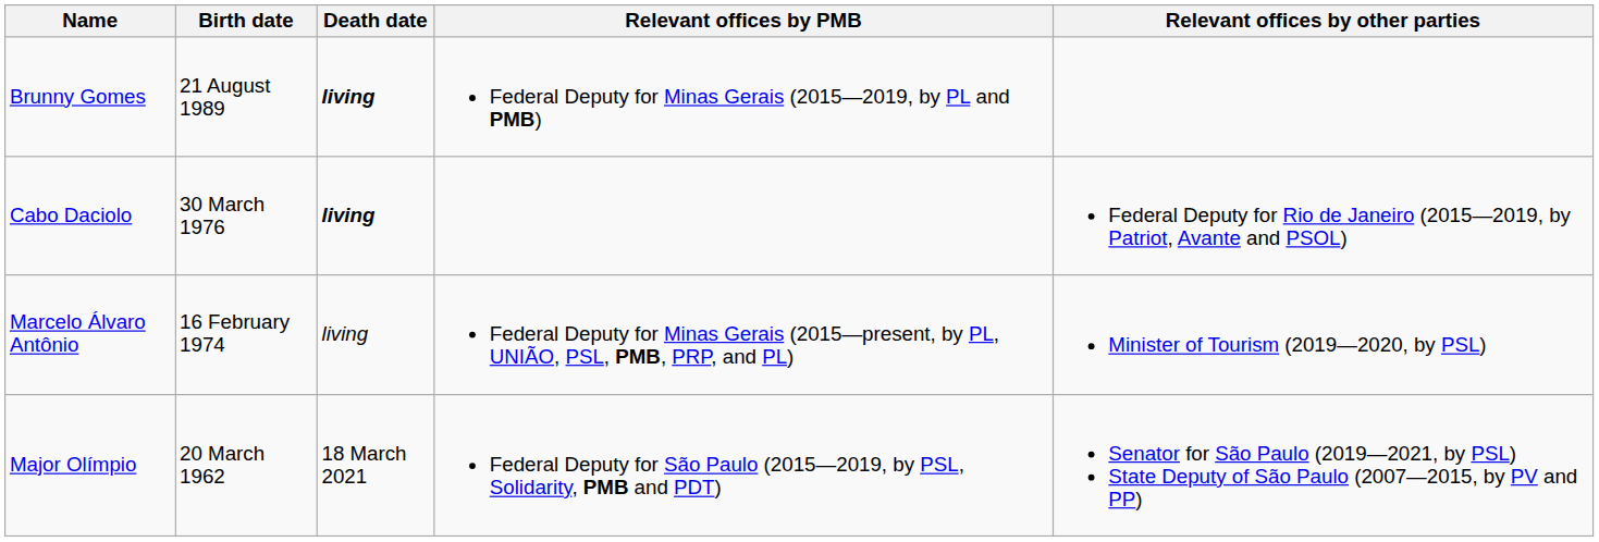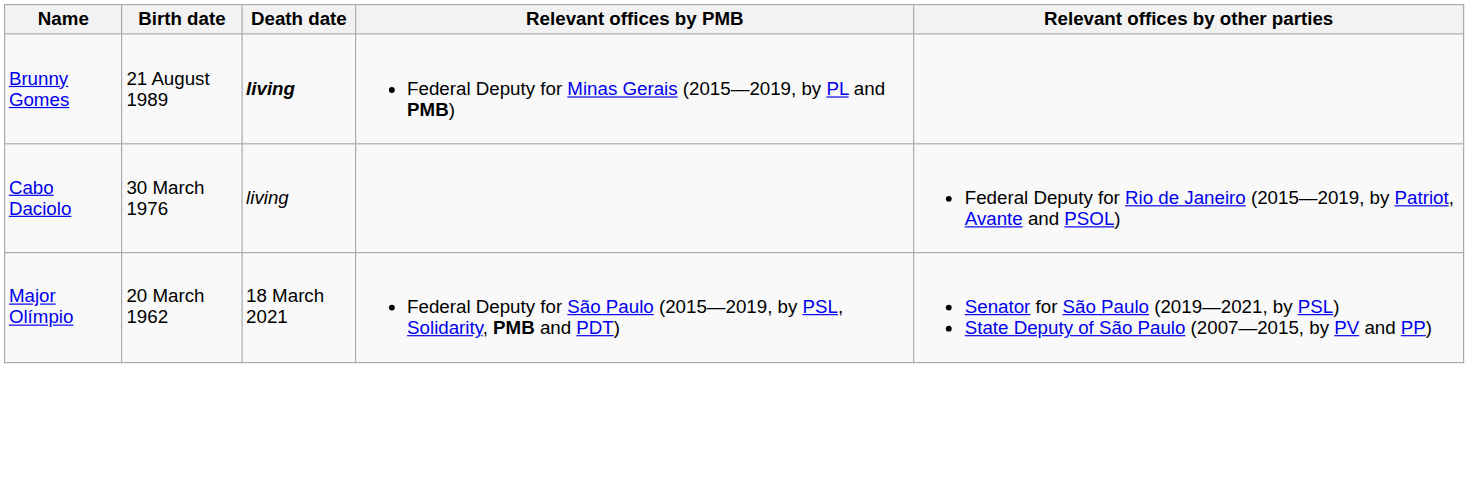 <table class="wikitable">
 <tr>
 <th>Name</th>
 <th>Birth date</th>
 <th>Death date</th>
 <th>Relevant offices by PMB</th>
 <th>Relevant offices by other parties</th>
 </tr>
 <tr>
 <td><a href='#'>Brunny Gomes</a></td>
 <td>21 August 1989</td>
 <td><strong><em>living</em></strong></td>
 <td><br><ul><li>Federal Deputy for <a href='#'>Minas Gerais</a> (2015—2019, by <a href='#'>PL</a> and <strong>PMB</strong>)</li></ul></td>
 <td></td>
 </tr>
 <tr>
 <td><a href='#'>Cabo Daciolo</a></td>
 <td>30 March 1976</td>
-<td><strong><em>living</em></strong></td>
+<td><em>living</em></td>
 <td></td>
 <td><br><ul><li>Federal Deputy for <a href='#'>Rio de Janeiro</a> (2015—2019, by <a href='#'>Patriot</a>, <a href='#'>Avante</a> and <a href='#'>PSOL</a>)</li></ul></td>
-</tr>
-<tr>
-<td><a href='#'>Marcelo Álvaro Antônio</a></td>
-<td>16 February 1974</td>
-<td><em>living</em></td>
-<td><br><ul><li>Federal Deputy for <a href='#'>Minas Gerais</a> (2015—present, by <a href='#'>PL</a>, <a href='#'>UNIÃO</a>, <a href='#'>PSL</a>, <strong>PMB</strong>, <a href='#'>PRP</a>, and <a href='#'>PL</a>)</li></ul></td>
-<td><br><ul><li><a href='#'>Minister of Tourism</a> (2019—2020, by <a href='#'>PSL</a>)</li></ul></td>
 </tr>
 <tr>
 <td><a href='#'>Major Olímpio</a></td>
 <td>20 March 1962</td>
 <td>18 March 2021</td>
 <td><br><ul><li>Federal Deputy for <a href='#'>São Paulo</a> (2015—2019, by <a href='#'>PSL</a>, <a href='#'>Solidarity</a>, <strong>PMB</strong> and <a href='#'>PDT</a>)</li></ul></td>
 <td><br><ul><li><a href='#'>Senator</a> for <a href='#'>São Paulo</a> (2019—2021, by <a href='#'>PSL</a>)</li><li><a href='#'>State Deputy of São Paulo</a> (2007—2015, by <a href='#'>PV</a> and <a href='#'>PP</a>)</li></ul></td>
 </tr>
 </table>
